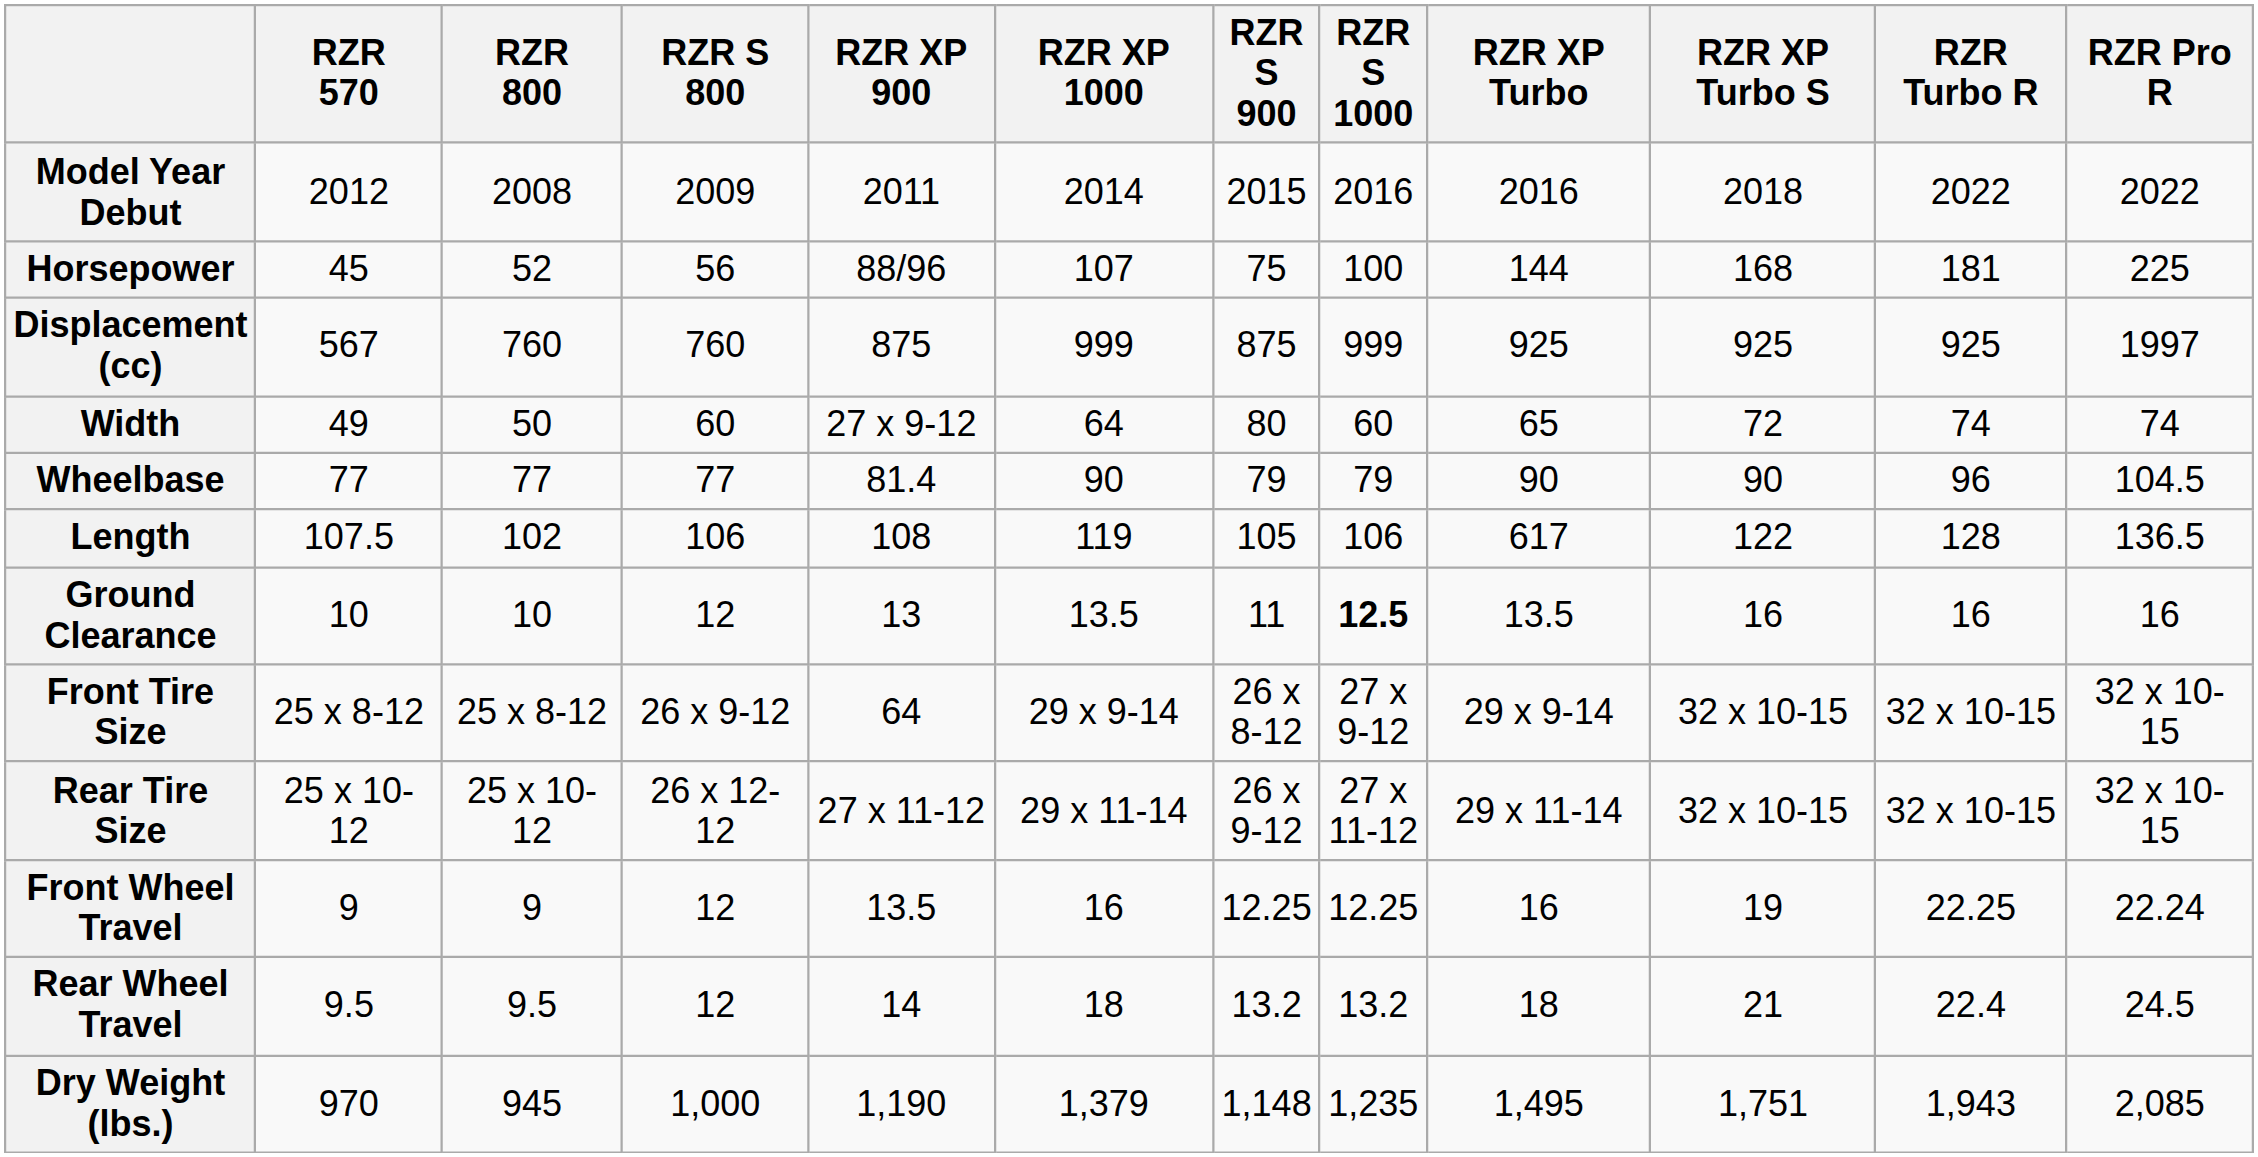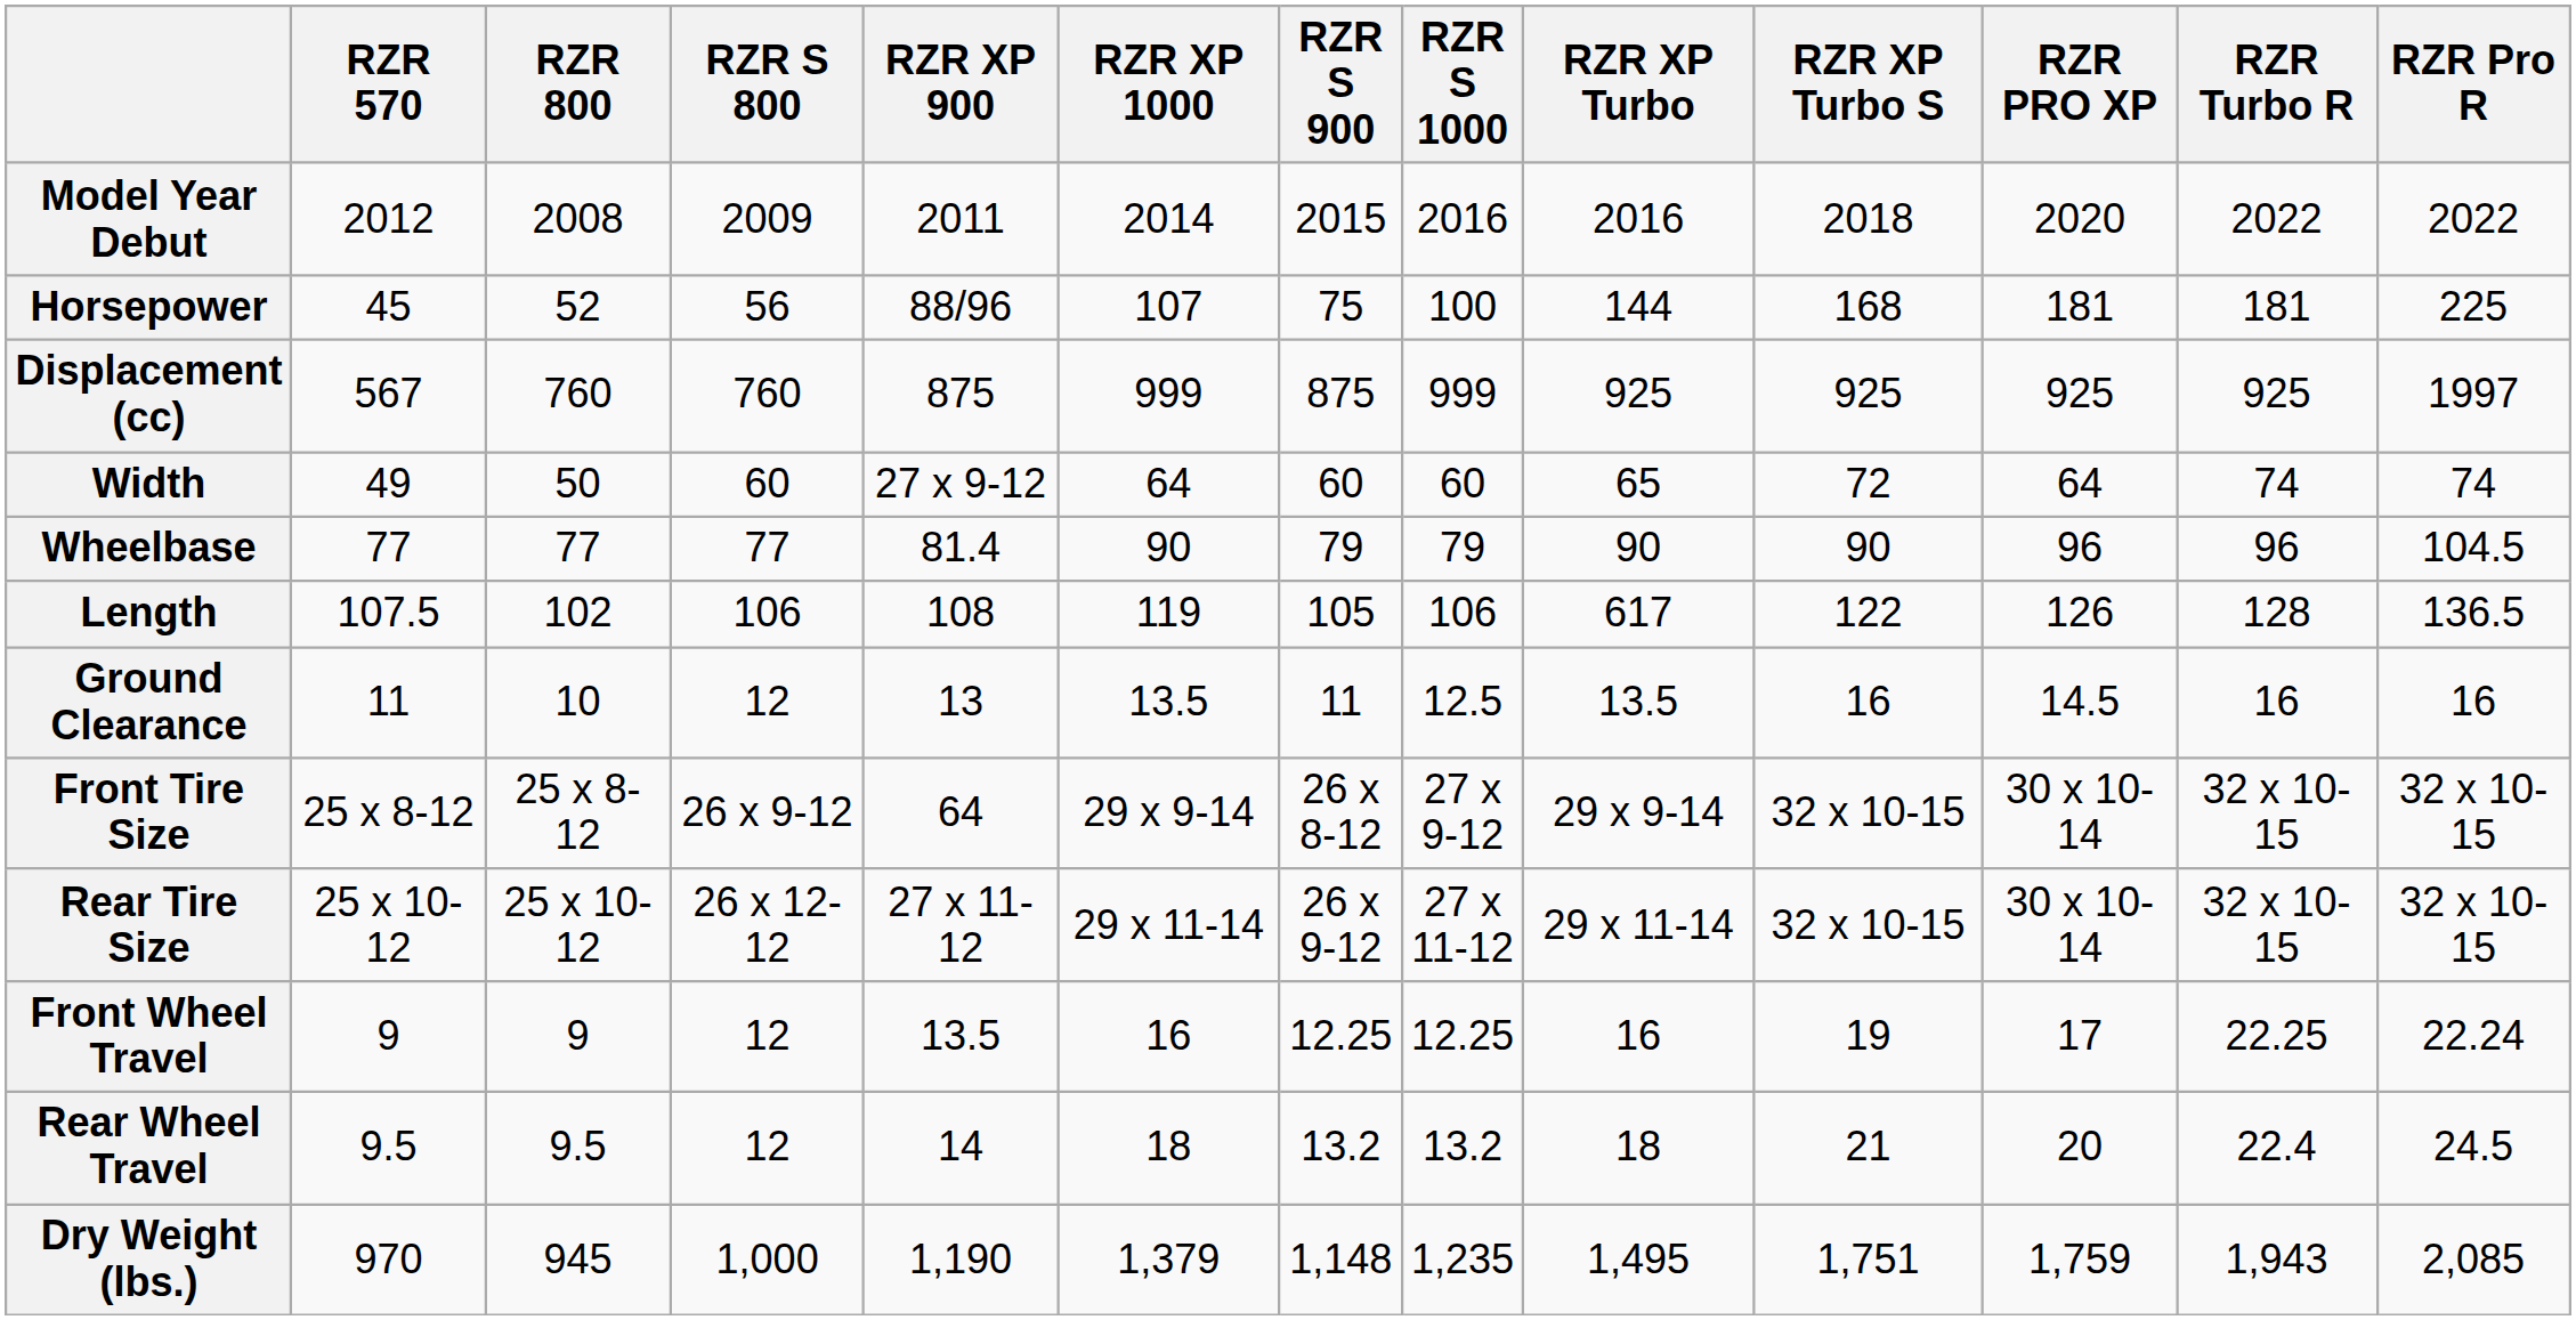 <table class="wikitable" style="width:1000px; text-align:center; font-size: 100%;">
 <tr>
 <th></th>
 <th width="125">RZR<br>570</th>
 <th width="125">RZR<br>800</th>
 <th width="125">RZR S<br>800</th>
 <th width="125">RZR XP<br>900</th>
 <th width="160">RZR XP<br>1000</th>
 <th>RZR S 900</th>
 <th>RZR S 1000</th>
 <th width="160">RZR XP<br>Turbo</th>
 <th width="160">RZR XP<br>Turbo S</th>
+<th width="125">RZR PRO XP</th>
 <th width="125">RZR Turbo R</th>
 <th width="125">RZR Pro R</th>
 </tr>
 <tr>
 <th>Model Year Debut</th>
 <td>2012</td>
 <td>2008</td>
 <td>2009</td>
 <td>2011</td>
 <td>2014</td>
 <td>2015</td>
 <td>2016</td>
 <td>2016</td>
 <td>2018</td>
+<td>2020</td>
 <td>2022</td>
 <td>2022</td>
 </tr>
 <tr ->
 <th>Horsepower</th>
 <td>45</td>
 <td colspan="1">52</td>
 <td>56</td>
 <td>88/96</td>
 <td>107</td>
 <td>75</td>
 <td>100</td>
 <td>144</td>
 <td>168</td>
 <td>181</td>
+<td>181</td>
 <td>225</td>
 </tr>
 <tr>
 <th>Displacement (cc)</th>
 <td>567</td>
 <td colspan="1">760</td>
 <td colspan="1">760</td>
 <td>875</td>
 <td>999</td>
 <td>875</td>
 <td>999</td>
 <td>925</td>
 <td>925</td>
 <td>925</td>
+<td>925</td>
 <td>1997</td>
 </tr>
 <tr>
 <th>Width</th>
 <td>49</td>
 <td>50</td>
 <td>60</td>
 <td>27 x 9-12</td>
 <td>64</td>
-<td>80</td>
+<td>60</td>
 <td>60</td>
 <td>65</td>
 <td>72</td>
+<td>64</td>
 <td>74</td>
 <td>74</td>
 </tr>
 <tr>
 <th>Wheelbase</th>
 <td>77</td>
 <td>77</td>
 <td>77</td>
 <td>81.4</td>
 <td>90</td>
 <td>79</td>
 <td>79</td>
 <td>90</td>
 <td>90</td>
 <td>96</td>
+<td>96</td>
 <td>104.5</td>
 </tr>
 <tr>
 <th>Length</th>
 <td>107.5</td>
 <td colspan="1">102</td>
 <td>106</td>
 <td>108</td>
 <td>119</td>
 <td>105</td>
 <td>106</td>
 <td>617</td>
 <td>122</td>
+<td>126</td>
 <td>128</td>
 <td>136.5</td>
 </tr>
 <tr>
 <th>Ground Clearance</th>
-<td>10</td>
+<td>11</td>
 <td colspan="1">10</td>
 <td>12</td>
 <td>13</td>
 <td>13.5</td>
 <td>11</td>
-<td><strong>12.5</strong></td>
+<td>12.5</td>
 <td>13.5</td>
 <td>16</td>
+<td>14.5</td>
 <td>16</td>
 <td>16</td>
 </tr>
 <tr>
 <th>Front Tire Size</th>
 <td>25 x 8-12</td>
 <td>25 x 8-12</td>
 <td>26 x 9-12</td>
 <td>64</td>
 <td>29 x 9-14</td>
 <td>26 x 8-12</td>
 <td>27 x 9-12</td>
 <td>29 x 9-14</td>
 <td>32 x 10-15</td>
+<td>30 x 10-14</td>
 <td>32 x 10-15</td>
 <td>32 x 10-15</td>
 </tr>
 <tr>
 <th>Rear Tire Size</th>
 <td>25 x 10-12</td>
 <td>25 x 10-12</td>
 <td>26 x 12-12</td>
 <td>27 x 11-12</td>
 <td>29 x 11-14</td>
 <td>26 x 9-12</td>
 <td>27 x 11-12</td>
 <td>29 x 11-14</td>
 <td>32 x 10-15</td>
+<td>30 x 10-14</td>
 <td>32 x 10-15</td>
 <td>32 x 10-15</td>
 </tr>
 <tr>
 <th>Front Wheel Travel</th>
 <td>9</td>
 <td>9</td>
 <td>12</td>
 <td>13.5</td>
 <td>16</td>
 <td>12.25</td>
 <td>12.25</td>
 <td>16</td>
 <td>19</td>
+<td>17</td>
 <td>22.25</td>
 <td>22.24</td>
 </tr>
 <tr>
 <th>Rear Wheel Travel</th>
 <td>9.5</td>
 <td colspan="1">9.5</td>
 <td>12</td>
 <td>14</td>
 <td>18</td>
 <td>13.2</td>
 <td>13.2</td>
 <td>18</td>
 <td>21</td>
+<td>20</td>
 <td>22.4</td>
 <td>24.5</td>
 </tr>
 <tr>
 <th>Dry Weight (lbs.)</th>
 <td>970</td>
 <td>945</td>
 <td>1,000</td>
 <td>1,190</td>
 <td>1,379</td>
 <td>1,148</td>
 <td>1,235</td>
 <td>1,495</td>
 <td>1,751</td>
+<td>1,759</td>
 <td>1,943</td>
 <td>2,085</td>
 </tr>
 </table>
